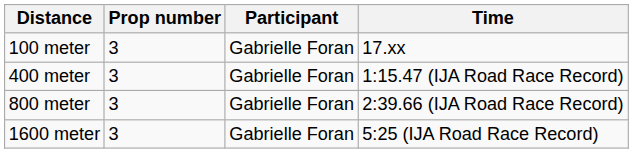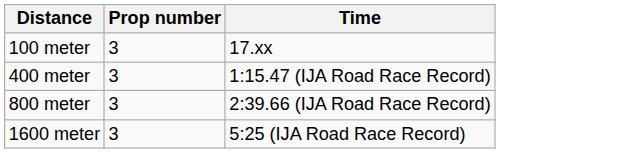 <table class="wikitable">
 <tr>
 <th>Distance</th>
 <th>Prop number</th>
-<th>Participant</th>
 <th>Time</th>
 </tr>
 <tr>
 <td>100 meter</td>
 <td>3</td>
-<td>Gabrielle Foran</td>
 <td>17.xx</td>
 </tr>
 <tr>
 <td>400 meter</td>
 <td>3</td>
-<td>Gabrielle Foran</td>
 <td>1:15.47 (IJA Road Race Record)</td>
 </tr>
 <tr>
 <td>800 meter</td>
 <td>3</td>
-<td>Gabrielle Foran</td>
 <td>2:39.66 (IJA Road Race Record)</td>
 </tr>
 <tr>
 <td>1600 meter</td>
 <td>3</td>
-<td>Gabrielle Foran</td>
 <td>5:25 (IJA Road Race Record)</td>
 </tr>
 </table>
